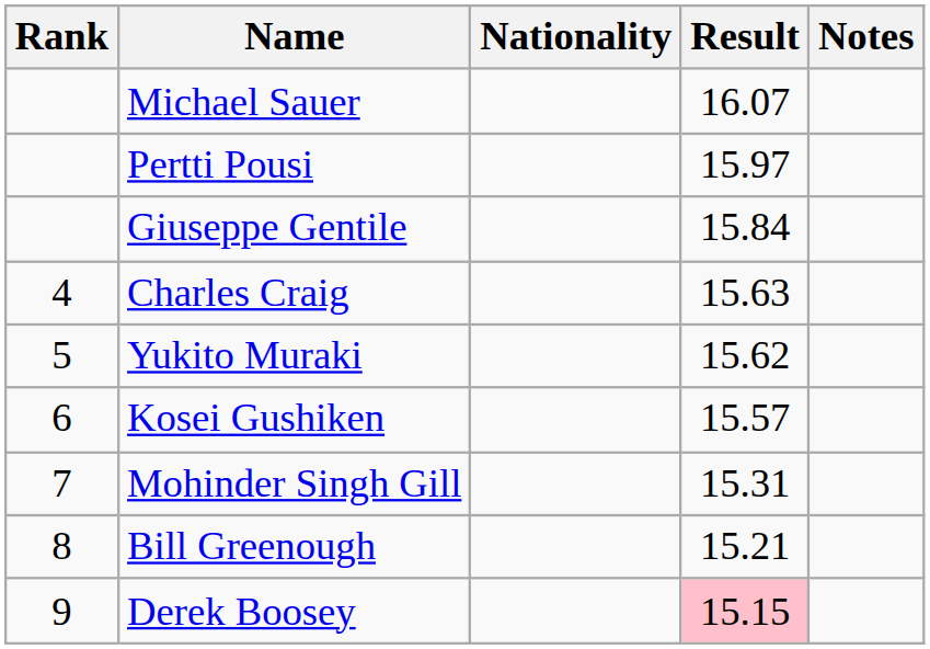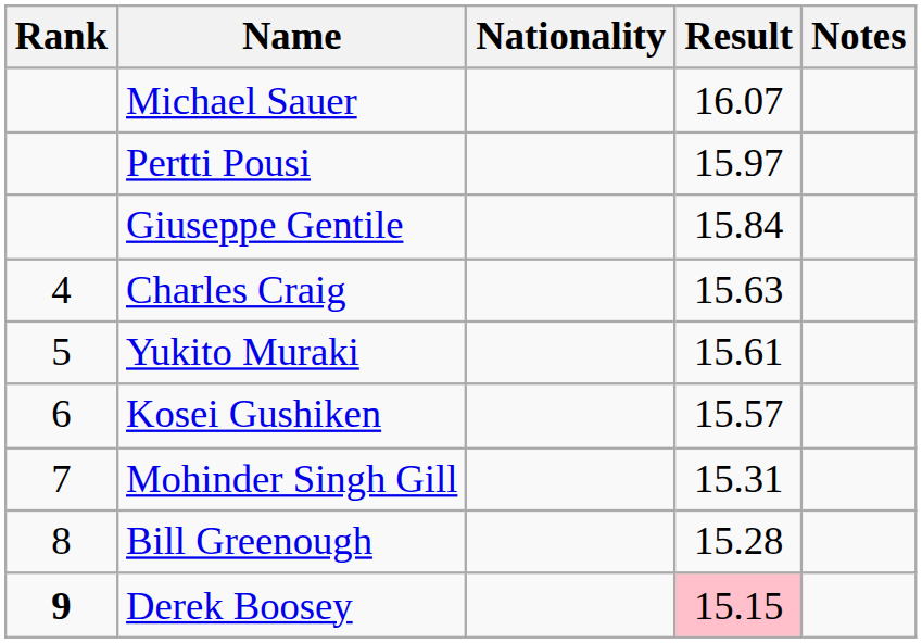 <table class="wikitable sortable" style="text-align:center">
 <tr>
 <th>Rank</th>
 <th>Name</th>
 <th>Nationality</th>
 <th>Result</th>
 <th>Notes</th>
 </tr>
 <tr>
 <td></td>
 <td align=left><a href='#'>Michael Sauer</a></td>
 <td align=left></td>
 <td>16.07</td>
 <td></td>
 </tr>
 <tr>
 <td></td>
 <td align=left><a href='#'>Pertti Pousi</a></td>
 <td align=left></td>
 <td>15.97</td>
 <td></td>
 </tr>
 <tr>
 <td></td>
 <td align=left><a href='#'>Giuseppe Gentile</a></td>
 <td align=left></td>
 <td>15.84</td>
 <td></td>
 </tr>
 <tr>
 <td>4</td>
 <td align=left><a href='#'>Charles Craig</a></td>
 <td align=left></td>
 <td>15.63</td>
 <td></td>
 </tr>
 <tr>
 <td>5</td>
 <td align=left><a href='#'>Yukito Muraki</a></td>
 <td align=left></td>
-<td>15.62</td>
+<td>15.61</td>
 <td></td>
 </tr>
 <tr>
 <td>6</td>
 <td align=left><a href='#'>Kosei Gushiken</a></td>
 <td align=left></td>
 <td>15.57</td>
 <td></td>
 </tr>
 <tr>
 <td>7</td>
 <td align=left><a href='#'>Mohinder Singh Gill</a></td>
 <td align=left></td>
 <td>15.31</td>
 <td></td>
 </tr>
 <tr>
 <td>8</td>
 <td align=left><a href='#'>Bill Greenough</a></td>
 <td align=left></td>
-<td>15.21</td>
+<td>15.28</td>
 <td></td>
 </tr>
 <tr>
-<td>9</td>
+<td><strong>9</strong></td>
 <td align=left><a href='#'>Derek Boosey</a></td>
 <td align=left></td>
 <td style="background: pink;">15.15</td>
 <td></td>
 </tr>
 </table>
